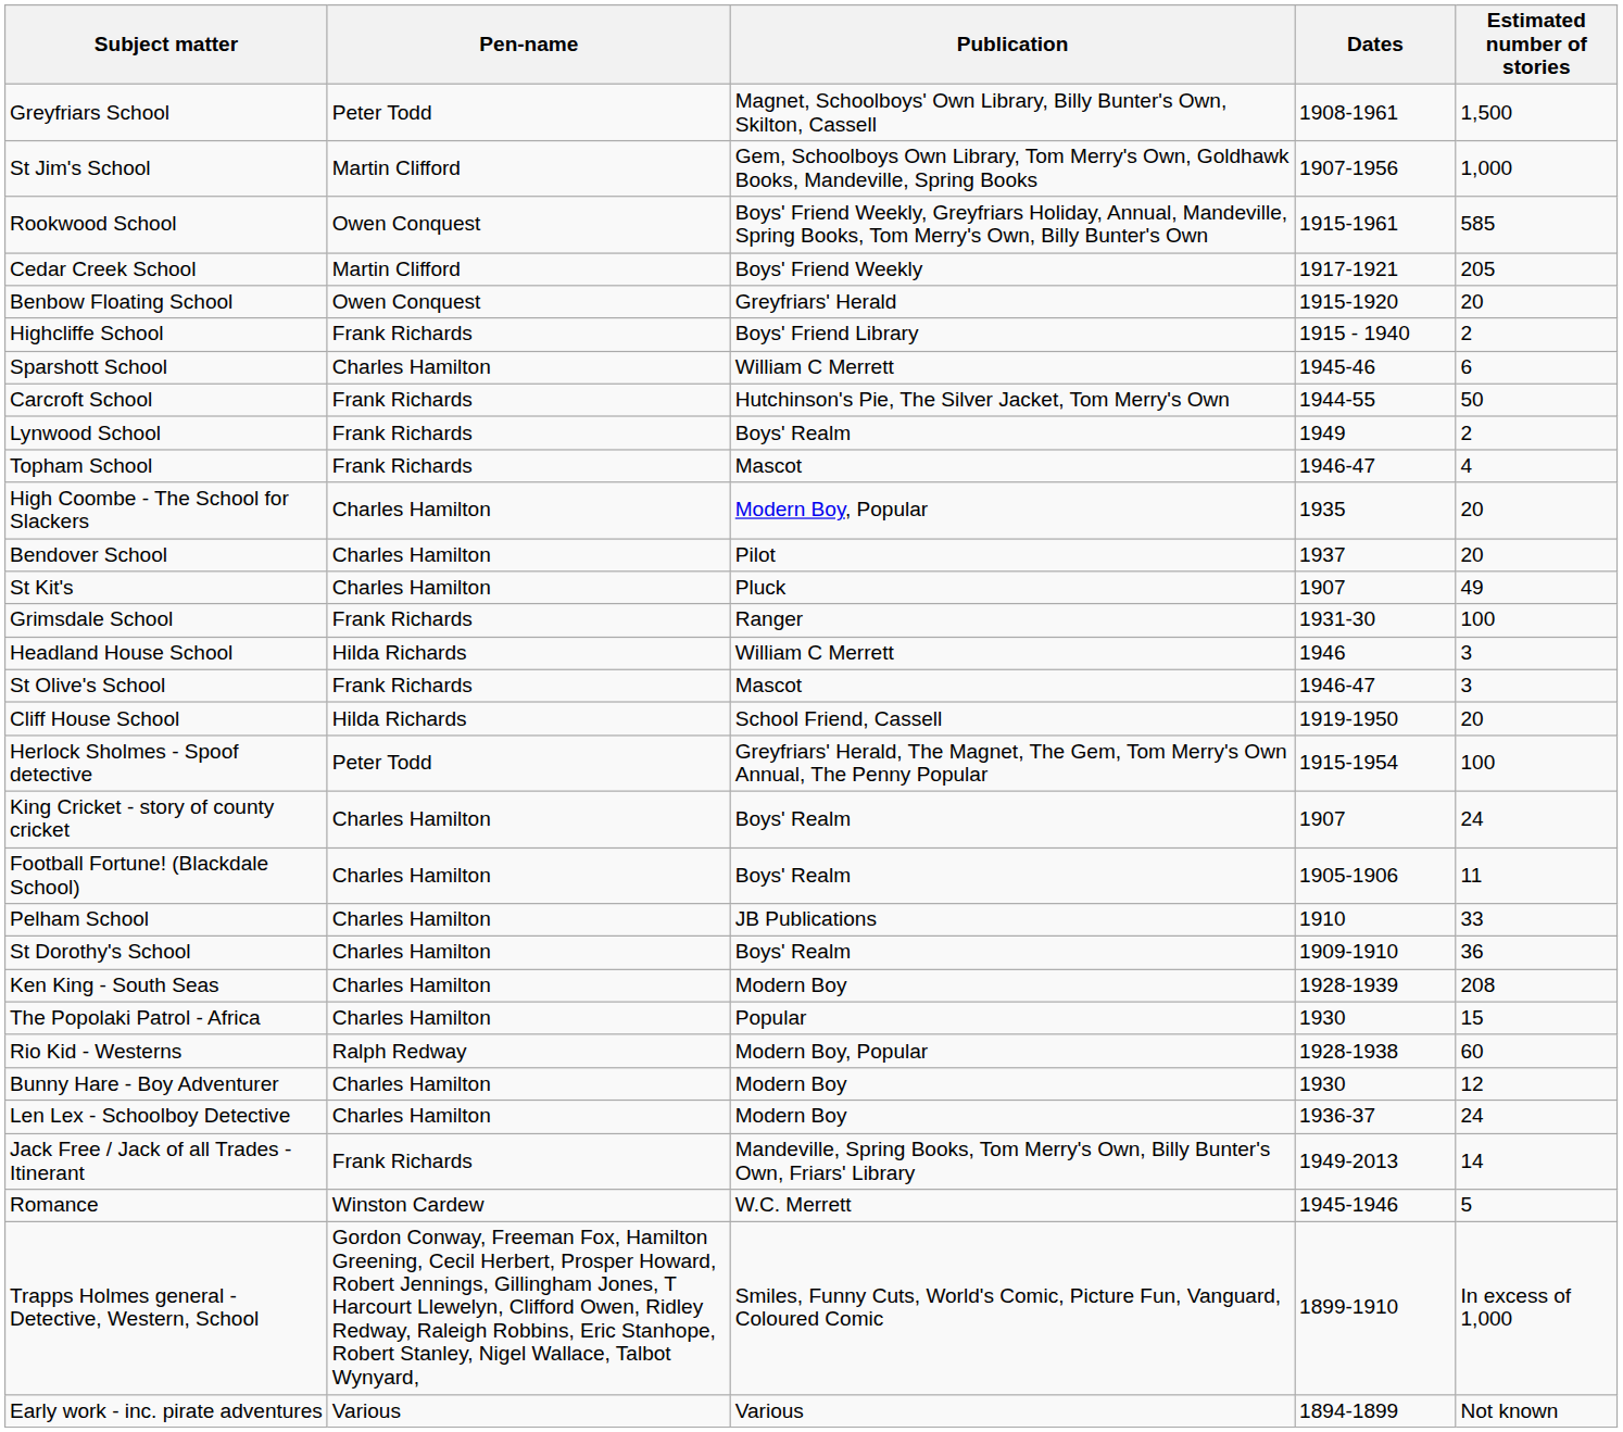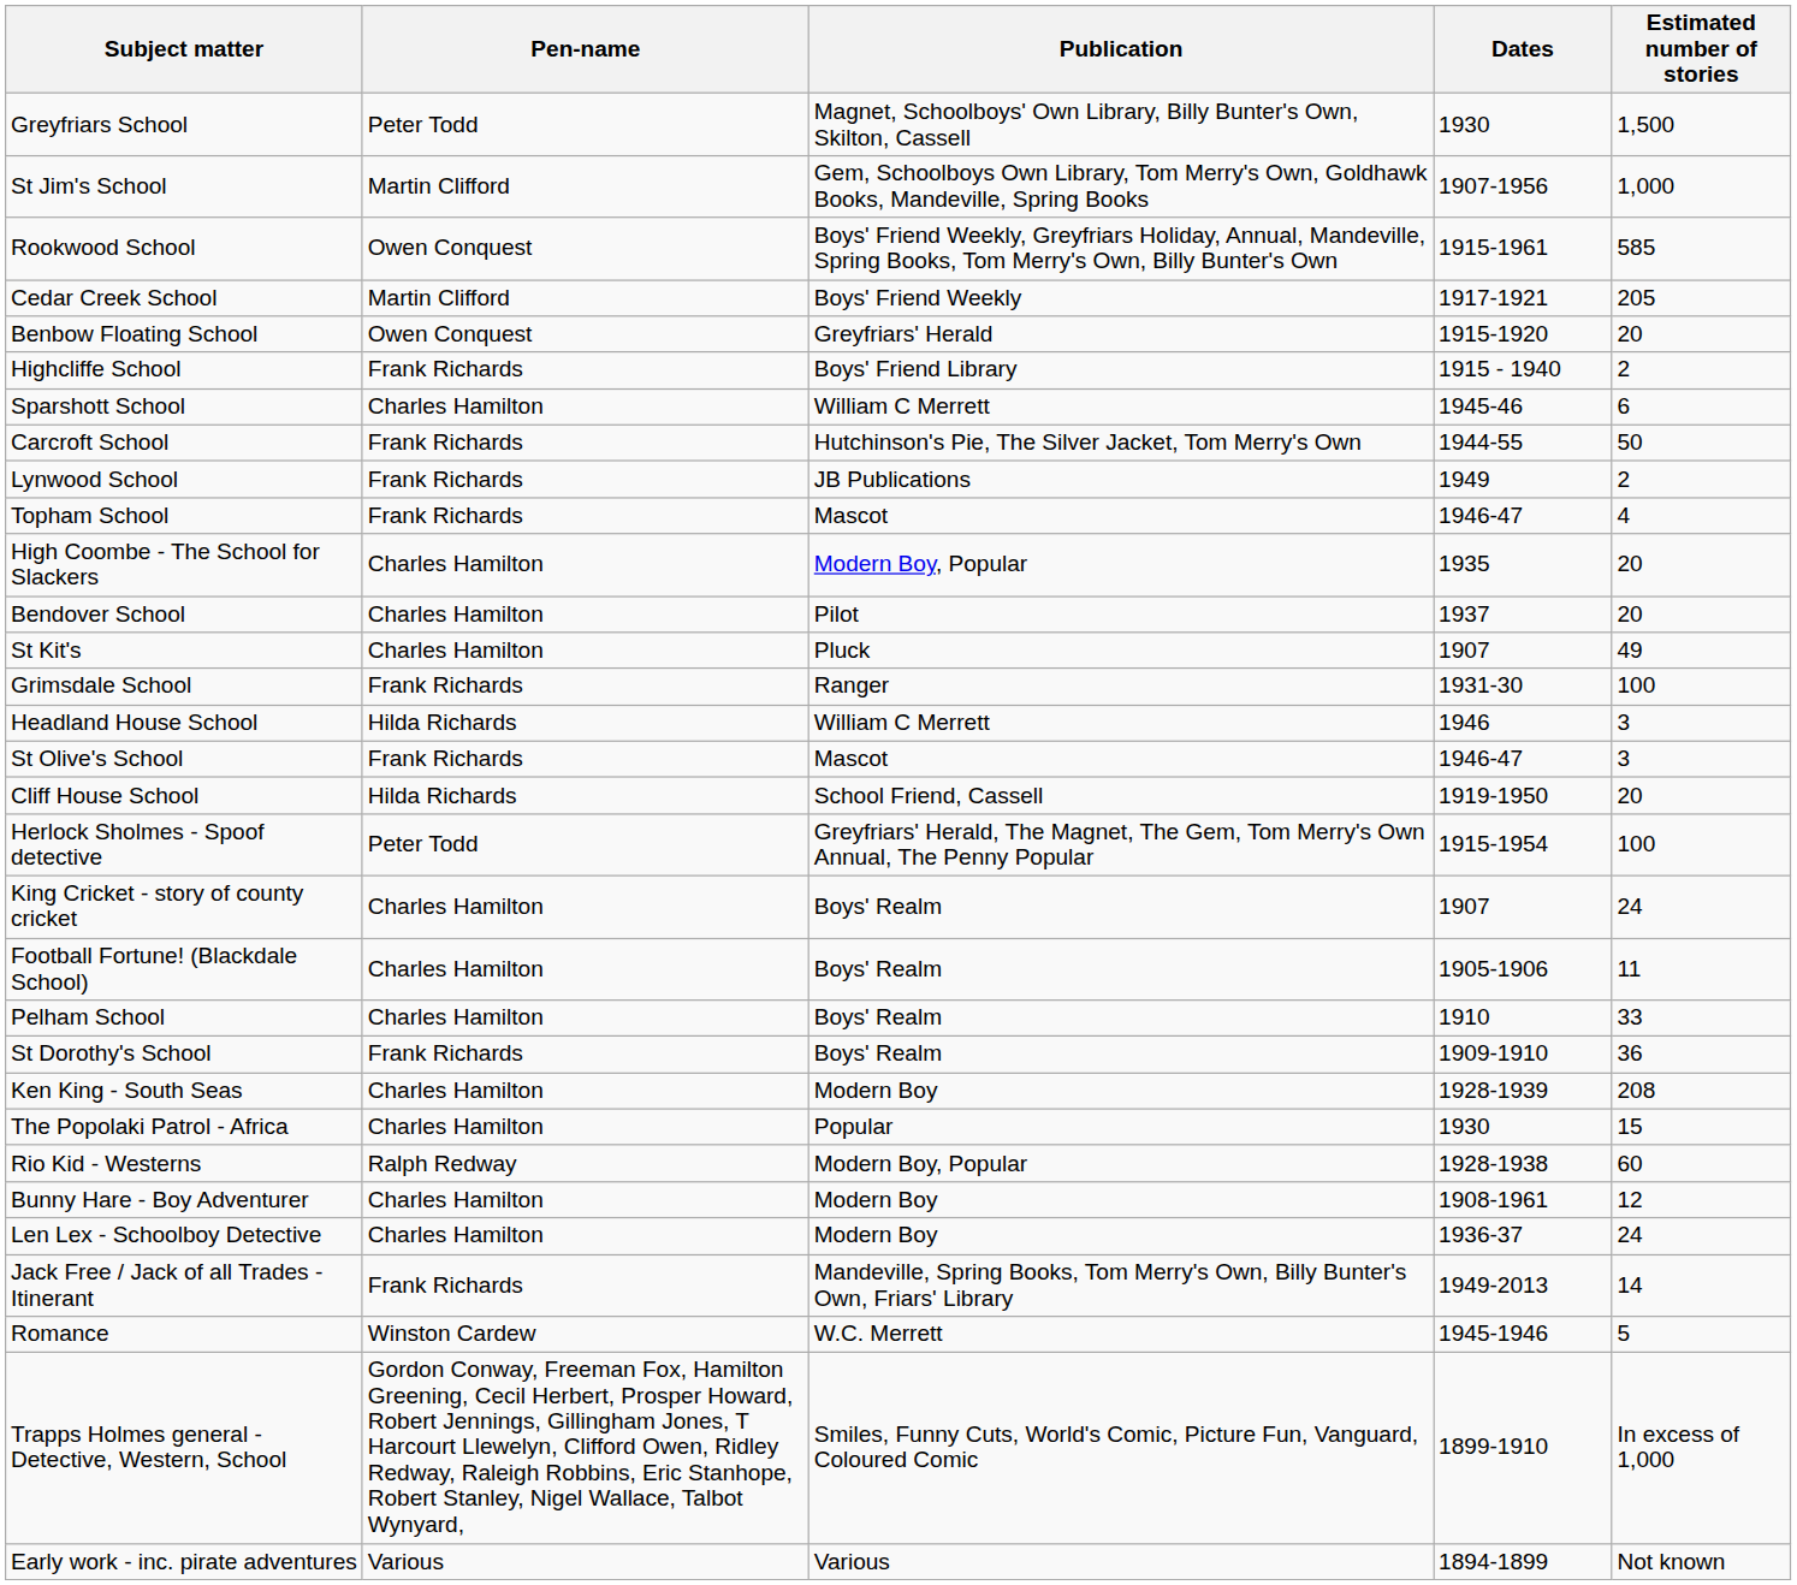 <table class="wikitable sortable" border="1">
 <tr>
 <th width="20%">Subject matter</th>
 <th width="25%">Pen-name</th>
 <th width="35%">Publication</th>
 <th width="10%">Dates</th>
 <th width="10%">Estimated number of stories</th>
 </tr>
 <tr>
 <td>Greyfriars School</td>
 <td>Peter Todd</td>
 <td>Magnet, Schoolboys' Own Library, Billy Bunter's Own, Skilton, Cassell</td>
-<td>1908-1961</td>
+<td>1930</td>
 <td>1,500</td>
 </tr>
 <tr>
 <td>St Jim's School</td>
 <td>Martin Clifford</td>
 <td>Gem, Schoolboys Own Library, Tom Merry's Own, Goldhawk Books, Mandeville, Spring Books</td>
 <td>1907-1956</td>
 <td>1,000</td>
 </tr>
 <tr>
 <td>Rookwood School</td>
 <td>Owen Conquest</td>
 <td>Boys' Friend Weekly, Greyfriars Holiday, Annual, Mandeville, Spring Books, Tom Merry's Own, Billy Bunter's Own</td>
 <td>1915-1961</td>
 <td>585</td>
 </tr>
 <tr>
 <td>Cedar Creek School</td>
 <td>Martin Clifford</td>
 <td>Boys' Friend Weekly</td>
 <td>1917-1921</td>
 <td>205</td>
 </tr>
 <tr>
 <td>Benbow Floating School</td>
 <td>Owen Conquest</td>
 <td>Greyfriars' Herald</td>
 <td>1915-1920</td>
 <td>20</td>
 </tr>
 <tr>
 <td>Highcliffe School</td>
 <td>Frank Richards</td>
 <td>Boys' Friend Library</td>
 <td>1915 - 1940</td>
 <td>2</td>
 </tr>
 <tr>
 <td>Sparshott School</td>
 <td>Charles Hamilton</td>
 <td>William C Merrett</td>
 <td>1945-46</td>
 <td>6</td>
 </tr>
 <tr>
 <td>Carcroft School</td>
 <td>Frank Richards</td>
 <td>Hutchinson's Pie, The Silver Jacket, Tom Merry's Own</td>
 <td>1944-55</td>
 <td>50</td>
 </tr>
 <tr>
 <td>Lynwood School</td>
 <td>Frank Richards</td>
-<td>Boys' Realm</td>
+<td>JB Publications</td>
 <td>1949</td>
 <td>2</td>
 </tr>
 <tr>
 <td>Topham School</td>
 <td>Frank Richards</td>
 <td>Mascot</td>
 <td>1946-47</td>
 <td>4</td>
 </tr>
 <tr>
 <td>High Coombe - The School for Slackers</td>
 <td>Charles Hamilton</td>
 <td><a href='#'>Modern Boy</a>, Popular</td>
 <td>1935</td>
 <td>20</td>
 </tr>
 <tr>
 <td>Bendover School</td>
 <td>Charles Hamilton</td>
 <td>Pilot</td>
 <td>1937</td>
 <td>20</td>
 </tr>
 <tr>
 <td>St Kit's</td>
 <td>Charles Hamilton</td>
 <td>Pluck</td>
 <td>1907</td>
 <td>49</td>
 </tr>
 <tr>
 <td>Grimsdale School</td>
 <td>Frank Richards</td>
 <td>Ranger</td>
 <td>1931-30</td>
 <td>100</td>
 </tr>
 <tr>
 <td>Headland House School</td>
 <td>Hilda Richards</td>
 <td>William C Merrett</td>
 <td>1946</td>
 <td>3</td>
 </tr>
 <tr>
 <td>St Olive's School</td>
 <td>Frank Richards</td>
 <td>Mascot</td>
 <td>1946-47</td>
 <td>3</td>
 </tr>
 <tr>
 <td>Cliff House School</td>
 <td>Hilda Richards</td>
 <td>School Friend, Cassell</td>
 <td>1919-1950</td>
 <td>20</td>
 </tr>
 <tr>
 <td>Herlock Sholmes - Spoof detective</td>
 <td>Peter Todd</td>
 <td>Greyfriars' Herald, The Magnet, The Gem, Tom Merry's Own Annual, The Penny Popular</td>
 <td>1915-1954</td>
 <td>100</td>
 </tr>
 <tr>
 <td>King Cricket - story of county cricket</td>
 <td>Charles Hamilton</td>
 <td>Boys' Realm</td>
 <td>1907</td>
 <td>24</td>
 </tr>
 <tr>
 <td>Football Fortune! (Blackdale School)</td>
 <td>Charles Hamilton</td>
 <td>Boys' Realm</td>
 <td>1905-1906</td>
 <td>11</td>
 </tr>
 <tr>
 <td>Pelham School</td>
 <td>Charles Hamilton</td>
-<td>JB Publications</td>
+<td>Boys' Realm</td>
 <td>1910</td>
 <td>33</td>
 </tr>
 <tr>
 <td>St Dorothy's School</td>
-<td>Charles Hamilton</td>
+<td>Frank Richards</td>
 <td>Boys' Realm</td>
 <td>1909-1910</td>
 <td>36</td>
 </tr>
 <tr>
 <td>Ken King - South Seas</td>
 <td>Charles Hamilton</td>
 <td>Modern Boy</td>
 <td>1928-1939</td>
 <td>208</td>
 </tr>
 <tr>
 <td>The Popolaki Patrol - Africa</td>
 <td>Charles Hamilton</td>
 <td>Popular</td>
 <td>1930</td>
 <td>15</td>
 </tr>
 <tr>
 <td>Rio Kid - Westerns</td>
 <td>Ralph Redway</td>
 <td>Modern Boy, Popular</td>
 <td>1928-1938</td>
 <td>60</td>
 </tr>
 <tr>
 <td>Bunny Hare  - Boy Adventurer</td>
 <td>Charles Hamilton</td>
 <td>Modern Boy</td>
-<td>1930</td>
+<td>1908-1961</td>
 <td>12</td>
 </tr>
 <tr>
 <td>Len Lex - Schoolboy Detective</td>
 <td>Charles Hamilton</td>
 <td>Modern Boy</td>
 <td>1936-37</td>
 <td>24</td>
 </tr>
 <tr>
 <td>Jack Free / Jack of all Trades - Itinerant</td>
 <td>Frank Richards</td>
 <td>Mandeville, Spring Books, Tom Merry's Own, Billy Bunter's Own, Friars' Library</td>
 <td>1949-2013</td>
 <td>14</td>
 </tr>
 <tr>
 <td>Romance</td>
 <td>Winston Cardew</td>
 <td>W.C. Merrett</td>
 <td>1945-1946</td>
 <td>5</td>
 </tr>
 <tr>
 <td>Trapps Holmes general - Detective, Western, School</td>
 <td>Gordon Conway, Freeman Fox, Hamilton Greening, Cecil Herbert, Prosper Howard, Robert Jennings, Gillingham Jones, T Harcourt Llewelyn, Clifford Owen, Ridley Redway, Raleigh Robbins, Eric Stanhope, Robert Stanley, Nigel Wallace, Talbot Wynyard,</td>
 <td>Smiles, Funny Cuts, World's Comic, Picture Fun, Vanguard, Coloured Comic</td>
 <td>1899-1910</td>
 <td>In excess of 1,000</td>
 </tr>
 <tr>
 <td>Early work - inc. pirate adventures</td>
 <td>Various</td>
 <td>Various</td>
 <td>1894-1899</td>
 <td>Not known</td>
 </tr>
 </table>
